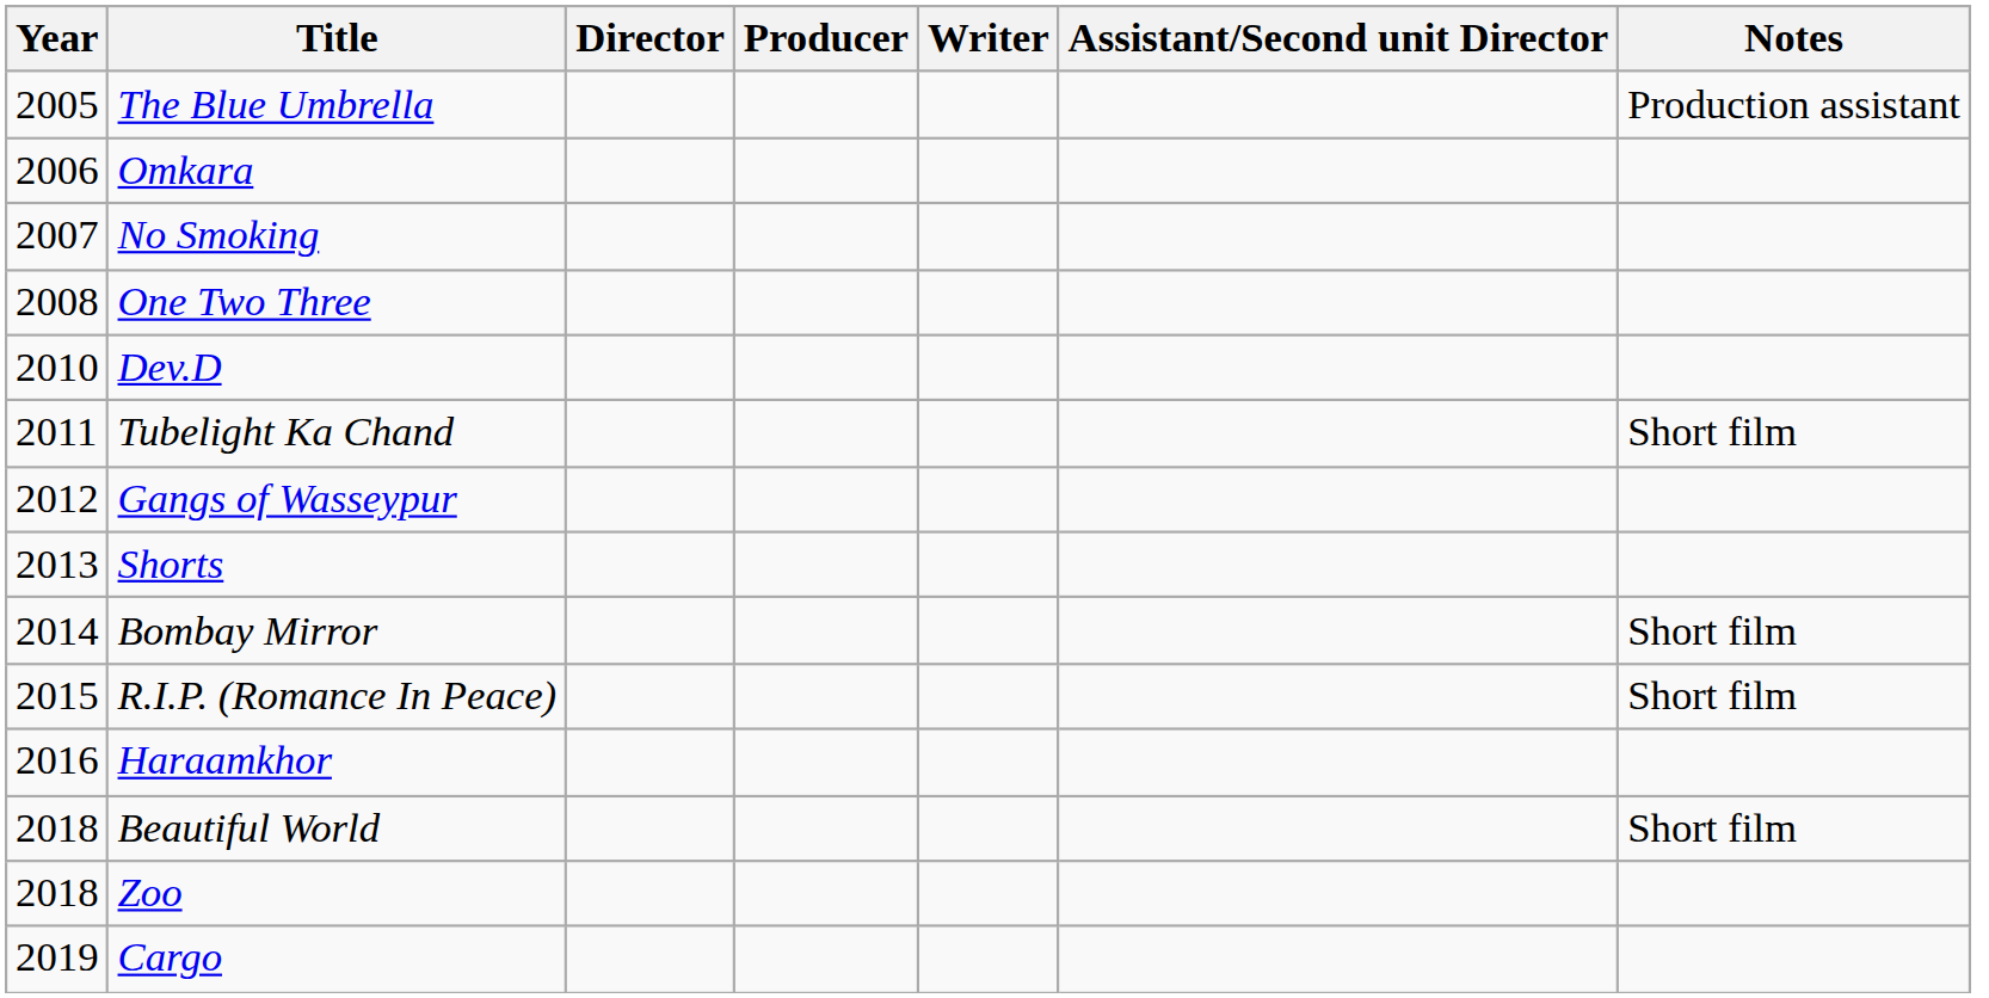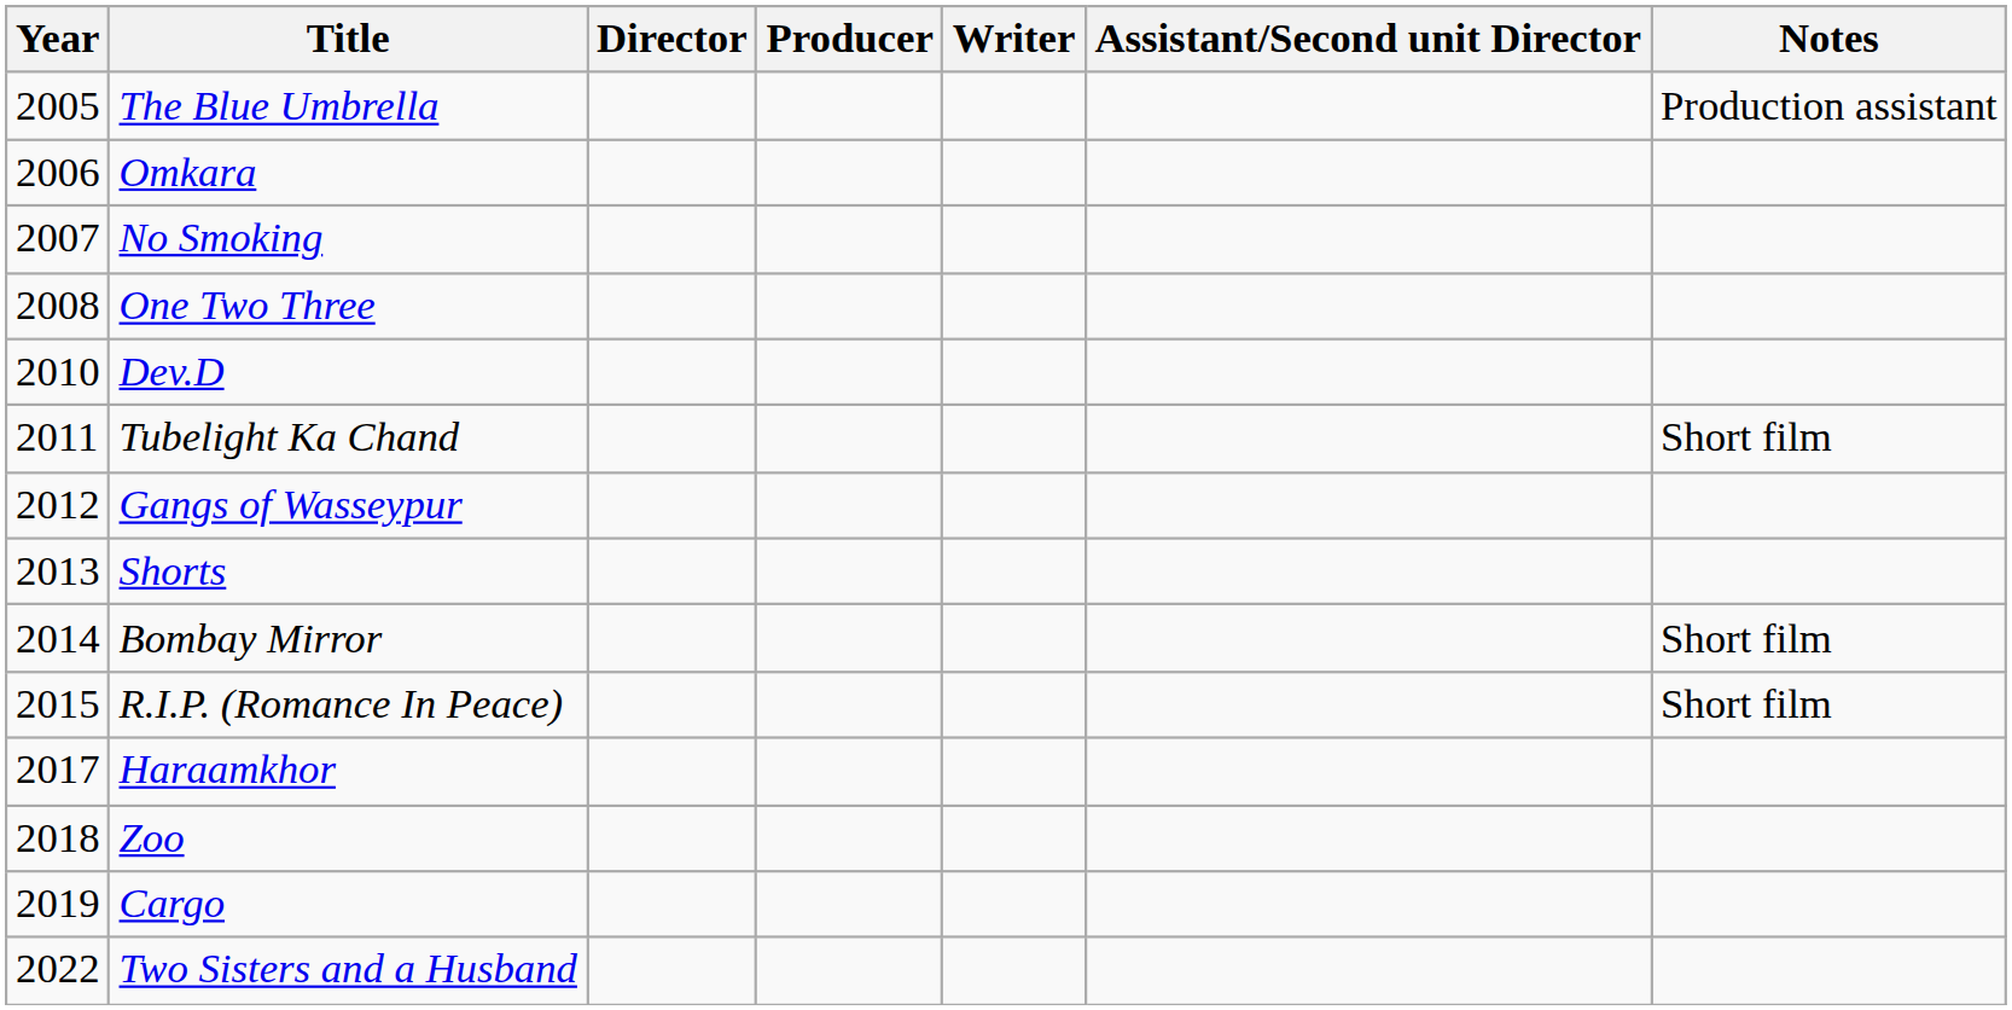 <table class="wikitable sortable">
 <tr>
 <th>Year</th>
 <th>Title</th>
 <th>Director</th>
 <th>Producer</th>
 <th>Writer</th>
 <th>Assistant/Second unit Director</th>
 <th>Notes</th>
 </tr>
 <tr>
 <td>2005</td>
 <td><em><a href='#'>The Blue Umbrella</a></em></td>
 <td></td>
 <td></td>
 <td></td>
 <td></td>
 <td>Production assistant</td>
 </tr>
 <tr>
 <td>2006</td>
 <td><em><a href='#'>Omkara</a></em></td>
 <td></td>
 <td></td>
 <td></td>
 <td></td>
 <td></td>
 </tr>
 <tr>
 <td>2007</td>
 <td><em><a href='#'>No Smoking</a></em></td>
 <td></td>
 <td></td>
 <td></td>
 <td></td>
 <td></td>
 </tr>
 <tr>
 <td>2008</td>
 <td><em><a href='#'>One Two Three</a></em></td>
 <td></td>
 <td></td>
 <td></td>
 <td></td>
 <td></td>
 </tr>
 <tr>
 <td>2010</td>
 <td><em><a href='#'>Dev.D</a></em></td>
 <td></td>
 <td></td>
 <td></td>
 <td></td>
 <td></td>
 </tr>
 <tr>
 <td>2011</td>
 <td><em>Tubelight Ka Chand</em></td>
 <td></td>
 <td></td>
 <td></td>
 <td></td>
 <td>Short film</td>
 </tr>
 <tr>
 <td>2012</td>
 <td><em><a href='#'>Gangs of Wasseypur</a></em></td>
 <td></td>
 <td></td>
 <td></td>
 <td></td>
 <td></td>
 </tr>
 <tr>
 <td>2013</td>
 <td><em><a href='#'>Shorts</a></em></td>
 <td></td>
 <td></td>
 <td></td>
 <td></td>
 <td></td>
 </tr>
 <tr>
 <td>2014</td>
 <td><em>Bombay Mirror</em></td>
 <td></td>
 <td></td>
 <td></td>
 <td></td>
 <td>Short film</td>
 </tr>
 <tr>
 <td>2015</td>
 <td><em>R.I.P. (Romance In Peace)</em></td>
 <td></td>
 <td></td>
 <td></td>
 <td></td>
 <td>Short film</td>
 </tr>
 <tr>
-<td>2016</td>
+<td>2017</td>
 <td><em><a href='#'>Haraamkhor</a></em></td>
 <td></td>
 <td></td>
 <td></td>
 <td></td>
 <td></td>
-</tr>
-<tr>
-<td>2018</td>
-<td><em>Beautiful World</em></td>
-<td></td>
-<td></td>
-<td></td>
-<td></td>
-<td>Short film</td>
 </tr>
 <tr>
 <td>2018</td>
 <td><em><a href='#'>Zoo</a></em></td>
 <td></td>
 <td></td>
 <td></td>
 <td></td>
 <td></td>
 </tr>
 <tr>
 <td>2019</td>
 <td><em><a href='#'>Cargo</a></em></td>
 <td></td>
 <td></td>
 <td></td>
 <td></td>
 <td></td>
 </tr>
+<tr>
+<td>2022</td>
+<td><em><a href='#'>Two Sisters and a Husband</a></em></td>
+<td></td>
+<td></td>
+<td></td>
+<td></td>
+<td></td>
+</tr>
 </table>
